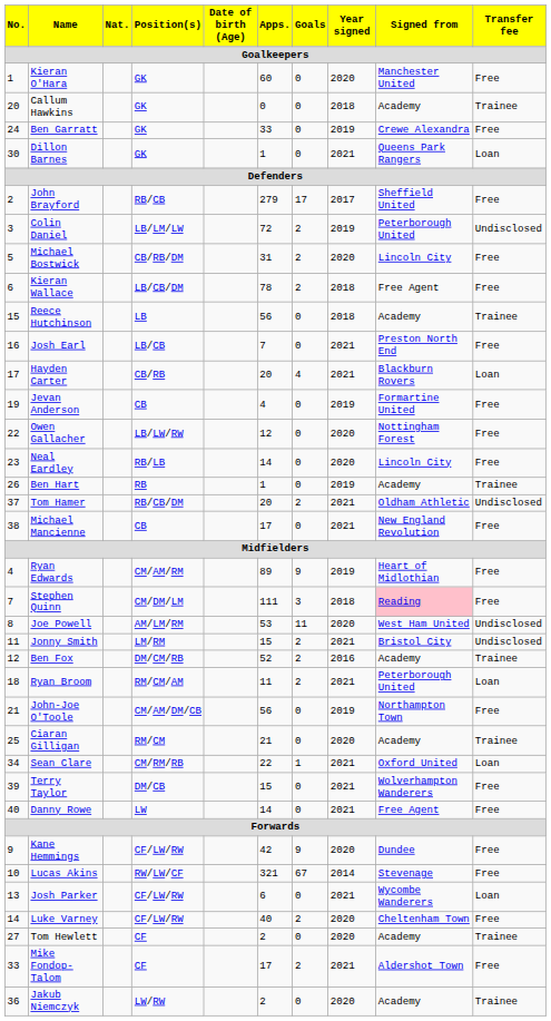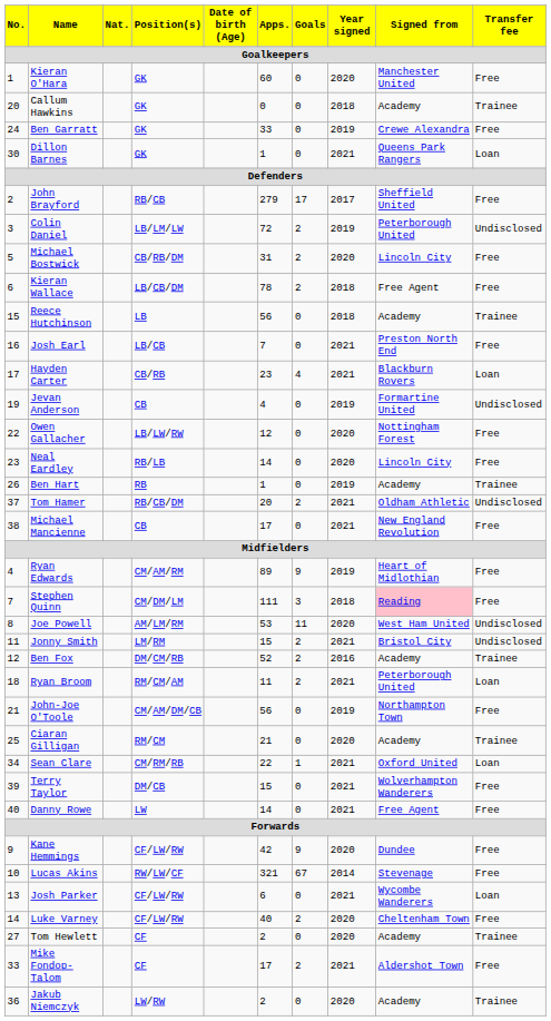 <table class="wikitable" style="font-size:90%;width:100%">
 <tr>
 <th style="background:yellow;color:black">No.</th>
 <th style="background:yellow;color:black">Name</th>
 <th style="background:yellow;color:black">Nat.</th>
 <th style="background:yellow;color:black">Position(s)</th>
 <th style="background:yellow;color:black">Date of birth (Age)</th>
 <th style="background:yellow;color:black">Apps.</th>
 <th style="background:yellow;color:black">Goals</th>
 <th style="background:yellow;color:black">Year signed</th>
 <th style="background:yellow;color:black">Signed from</th>
 <th style="background:yellow;color:black">Transfer fee</th>
 </tr>
 <tr>
 <th colspan=11 style="background:#dcdcdc">Goalkeepers</th>
 </tr>
 <tr>
 <td>1</td>
 <td><a href='#'>Kieran O'Hara</a></td>
 <td></td>
 <td><a href='#'>GK</a></td>
 <td></td>
 <td>60</td>
 <td>0</td>
 <td>2020</td>
 <td> <a href='#'>Manchester United</a></td>
 <td>Free</td>
 </tr>
 <tr>
 <td>20</td>
 <td>Callum Hawkins</td>
 <td></td>
 <td><a href='#'>GK</a></td>
 <td></td>
 <td>0</td>
 <td>0</td>
 <td>2018</td>
 <td>Academy</td>
 <td>Trainee</td>
 </tr>
 <tr>
 <td>24</td>
 <td><a href='#'>Ben Garratt</a></td>
 <td></td>
 <td><a href='#'>GK</a></td>
 <td></td>
 <td>33</td>
 <td>0</td>
 <td>2019</td>
 <td> <a href='#'>Crewe Alexandra</a></td>
 <td>Free</td>
 </tr>
 <tr>
 <td>30</td>
 <td><a href='#'>Dillon Barnes</a></td>
 <td></td>
 <td><a href='#'>GK</a></td>
 <td></td>
 <td>1</td>
 <td>0</td>
 <td>2021</td>
 <td> <a href='#'>Queens Park Rangers</a></td>
 <td>Loan</td>
 </tr>
 <tr>
 <th colspan=11 style="background:#dcdcdc">Defenders</th>
 </tr>
 <tr>
 <td>2</td>
 <td><a href='#'>John Brayford</a></td>
 <td></td>
 <td><a href='#'>RB</a>/<a href='#'>CB</a></td>
 <td></td>
 <td>279</td>
 <td>17</td>
 <td>2017</td>
 <td> <a href='#'>Sheffield United</a></td>
 <td>Free</td>
 </tr>
 <tr>
 <td>3</td>
 <td><a href='#'>Colin Daniel</a></td>
 <td></td>
 <td><a href='#'>LB</a>/<a href='#'>LM</a>/<a href='#'>LW</a></td>
 <td></td>
 <td>72</td>
 <td>2</td>
 <td>2019</td>
 <td> <a href='#'>Peterborough United</a></td>
 <td>Undisclosed</td>
 </tr>
 <tr>
 <td>5</td>
 <td><a href='#'>Michael Bostwick</a></td>
 <td></td>
 <td><a href='#'>CB</a>/<a href='#'>RB</a>/<a href='#'>DM</a></td>
 <td></td>
 <td>31</td>
 <td>2</td>
 <td>2020</td>
 <td> <a href='#'>Lincoln City</a></td>
 <td>Free</td>
 </tr>
 <tr>
 <td>6</td>
 <td><a href='#'>Kieran Wallace</a></td>
 <td></td>
 <td><a href='#'>LB</a>/<a href='#'>CB</a>/<a href='#'>DM</a></td>
 <td></td>
 <td>78</td>
 <td>2</td>
 <td>2018</td>
 <td>Free Agent</td>
 <td>Free</td>
 </tr>
 <tr>
 <td>15</td>
 <td><a href='#'>Reece Hutchinson</a></td>
 <td></td>
 <td><a href='#'>LB</a></td>
 <td></td>
 <td>56</td>
 <td>0</td>
 <td>2018</td>
 <td>Academy</td>
 <td>Trainee</td>
 </tr>
 <tr>
 <td>16</td>
 <td><a href='#'>Josh Earl</a></td>
 <td></td>
 <td><a href='#'>LB</a>/<a href='#'>CB</a></td>
 <td></td>
 <td>7</td>
 <td>0</td>
 <td>2021</td>
 <td> <a href='#'>Preston North End</a></td>
 <td>Free</td>
 </tr>
 <tr>
 <td>17</td>
 <td><a href='#'>Hayden Carter</a></td>
 <td></td>
 <td><a href='#'>CB</a>/<a href='#'>RB</a></td>
 <td></td>
-<td>20</td>
+<td>23</td>
 <td>4</td>
 <td>2021</td>
 <td> <a href='#'>Blackburn Rovers</a></td>
 <td>Loan</td>
 </tr>
 <tr>
 <td>19</td>
 <td><a href='#'>Jevan Anderson</a></td>
 <td></td>
 <td><a href='#'>CB</a></td>
 <td></td>
 <td>4</td>
 <td>0</td>
 <td>2019</td>
 <td> <a href='#'>Formartine United</a></td>
-<td>Free</td>
+<td>Undisclosed</td>
 </tr>
 <tr>
 <td>22</td>
 <td><a href='#'>Owen Gallacher</a></td>
 <td></td>
 <td><a href='#'>LB</a>/<a href='#'>LW</a>/<a href='#'>RW</a></td>
 <td></td>
 <td>12</td>
 <td>0</td>
 <td>2020</td>
 <td> <a href='#'>Nottingham Forest</a></td>
 <td>Free</td>
 </tr>
 <tr>
 <td>23</td>
 <td><a href='#'>Neal Eardley</a></td>
 <td></td>
 <td><a href='#'>RB</a>/<a href='#'>LB</a></td>
 <td></td>
 <td>14</td>
 <td>0</td>
 <td>2020</td>
 <td> <a href='#'>Lincoln City</a></td>
 <td>Free</td>
 </tr>
 <tr>
 <td>26</td>
 <td><a href='#'>Ben Hart</a></td>
 <td></td>
 <td><a href='#'>RB</a></td>
 <td></td>
 <td>1</td>
 <td>0</td>
 <td>2019</td>
 <td>Academy</td>
 <td>Trainee</td>
 </tr>
 <tr>
 <td>37</td>
 <td><a href='#'>Tom Hamer</a></td>
 <td></td>
 <td><a href='#'>RB</a>/<a href='#'>CB</a>/<a href='#'>DM</a></td>
 <td></td>
 <td>20</td>
 <td>2</td>
 <td>2021</td>
 <td> <a href='#'>Oldham Athletic</a></td>
 <td>Undisclosed</td>
 </tr>
 <tr>
 <td>38</td>
 <td><a href='#'>Michael Mancienne</a></td>
 <td></td>
 <td><a href='#'>CB</a></td>
 <td></td>
 <td>17</td>
 <td>0</td>
 <td>2021</td>
 <td> <a href='#'>New England Revolution</a></td>
 <td>Free</td>
 </tr>
 <tr>
 <th colspan=11 style="background:#dcdcdc">Midfielders</th>
 </tr>
 <tr>
 <td>4</td>
 <td><a href='#'>Ryan Edwards</a></td>
 <td></td>
 <td><a href='#'>CM</a>/<a href='#'>AM</a>/<a href='#'>RM</a></td>
 <td></td>
 <td>89</td>
 <td>9</td>
 <td>2019</td>
 <td> <a href='#'>Heart of Midlothian</a></td>
 <td>Free</td>
 </tr>
 <tr>
 <td>7</td>
 <td><a href='#'>Stephen Quinn</a></td>
 <td></td>
 <td><a href='#'>CM</a>/<a href='#'>DM</a>/<a href='#'>LM</a></td>
 <td></td>
 <td>111</td>
 <td>3</td>
 <td>2018</td>
 <td style="background: pink;"> <a href='#'>Reading</a></td>
 <td>Free</td>
 </tr>
 <tr>
 <td>8</td>
 <td><a href='#'>Joe Powell</a></td>
 <td></td>
 <td><a href='#'>AM</a>/<a href='#'>LM</a>/<a href='#'>RM</a></td>
 <td></td>
 <td>53</td>
 <td>11</td>
 <td>2020</td>
 <td> <a href='#'>West Ham United</a></td>
 <td>Undisclosed</td>
 </tr>
 <tr>
 <td>11</td>
 <td><a href='#'>Jonny Smith</a></td>
 <td></td>
 <td><a href='#'>LM</a>/<a href='#'>RM</a></td>
 <td></td>
 <td>15</td>
 <td>2</td>
 <td>2021</td>
 <td> <a href='#'>Bristol City</a></td>
 <td>Undisclosed</td>
 </tr>
 <tr>
 <td>12</td>
 <td><a href='#'>Ben Fox</a></td>
 <td></td>
 <td><a href='#'>DM</a>/<a href='#'>CM</a>/<a href='#'>RB</a></td>
 <td></td>
 <td>52</td>
 <td>2</td>
 <td>2016</td>
 <td>Academy</td>
 <td>Trainee</td>
 </tr>
 <tr>
 <td>18</td>
 <td><a href='#'>Ryan Broom</a></td>
 <td></td>
 <td><a href='#'>RM</a>/<a href='#'>CM</a>/<a href='#'>AM</a></td>
 <td></td>
 <td>11</td>
 <td>2</td>
 <td>2021</td>
 <td> <a href='#'>Peterborough United</a></td>
 <td>Loan</td>
 </tr>
 <tr>
 <td>21</td>
 <td><a href='#'>John-Joe O'Toole</a></td>
 <td></td>
 <td><a href='#'>CM</a>/<a href='#'>AM</a>/<a href='#'>DM</a>/<a href='#'>CB</a></td>
 <td></td>
 <td>56</td>
 <td>0</td>
 <td>2019</td>
 <td> <a href='#'>Northampton Town</a></td>
 <td>Free</td>
 </tr>
 <tr>
 <td>25</td>
 <td><a href='#'>Ciaran Gilligan</a></td>
 <td></td>
 <td><a href='#'>RM</a>/<a href='#'>CM</a></td>
 <td></td>
 <td>21</td>
 <td>0</td>
 <td>2020</td>
 <td>Academy</td>
 <td>Trainee</td>
 </tr>
 <tr>
 <td>34</td>
 <td><a href='#'>Sean Clare</a></td>
 <td></td>
 <td><a href='#'>CM</a>/<a href='#'>RM</a>/<a href='#'>RB</a></td>
 <td></td>
 <td>22</td>
 <td>1</td>
 <td>2021</td>
 <td> <a href='#'>Oxford United</a></td>
 <td>Loan</td>
 </tr>
 <tr>
 <td>39</td>
 <td><a href='#'>Terry Taylor</a></td>
 <td></td>
 <td><a href='#'>DM</a>/<a href='#'>CB</a></td>
 <td></td>
 <td>15</td>
 <td>0</td>
 <td>2021</td>
 <td> <a href='#'>Wolverhampton Wanderers</a></td>
 <td>Free</td>
 </tr>
 <tr>
 <td>40</td>
 <td><a href='#'>Danny Rowe</a></td>
 <td></td>
 <td><a href='#'>LW</a></td>
 <td></td>
 <td>14</td>
 <td>0</td>
 <td>2021</td>
 <td><a href='#'>Free Agent</a></td>
 <td>Free</td>
 </tr>
 <tr>
 <th colspan=11 style="background:#dcdcdc">Forwards</th>
 </tr>
 <tr>
 <td>9</td>
 <td><a href='#'>Kane Hemmings</a></td>
 <td></td>
 <td><a href='#'>CF</a>/<a href='#'>LW</a>/<a href='#'>RW</a></td>
 <td></td>
 <td>42</td>
 <td>9</td>
 <td>2020</td>
 <td> <a href='#'>Dundee</a></td>
 <td>Free</td>
 </tr>
 <tr>
 <td>10</td>
 <td><a href='#'>Lucas Akins</a></td>
 <td></td>
 <td><a href='#'>RW</a>/<a href='#'>LW</a>/<a href='#'>CF</a></td>
 <td></td>
 <td>321</td>
 <td>67</td>
 <td>2014</td>
 <td> <a href='#'>Stevenage</a></td>
 <td>Free</td>
 </tr>
 <tr>
 <td>13</td>
 <td><a href='#'>Josh Parker</a></td>
 <td></td>
 <td><a href='#'>CF</a>/<a href='#'>LW</a>/<a href='#'>RW</a></td>
 <td></td>
 <td>6</td>
 <td>0</td>
 <td>2021</td>
 <td> <a href='#'>Wycombe Wanderers</a></td>
 <td>Loan</td>
 </tr>
 <tr>
 <td>14</td>
 <td><a href='#'>Luke Varney</a></td>
 <td></td>
 <td><a href='#'>CF</a>/<a href='#'>LW</a>/<a href='#'>RW</a></td>
 <td></td>
 <td>40</td>
 <td>2</td>
 <td>2020</td>
 <td> <a href='#'>Cheltenham Town</a></td>
 <td>Free</td>
 </tr>
 <tr>
 <td>27</td>
 <td>Tom Hewlett</td>
 <td></td>
 <td><a href='#'>CF</a></td>
 <td></td>
 <td>2</td>
 <td>0</td>
 <td>2020</td>
 <td>Academy</td>
 <td>Trainee</td>
 </tr>
 <tr>
 <td>33</td>
 <td><a href='#'>Mike Fondop-Talom</a></td>
 <td></td>
 <td><a href='#'>CF</a></td>
 <td></td>
 <td>17</td>
 <td>2</td>
 <td>2021</td>
 <td> <a href='#'>Aldershot Town</a></td>
 <td>Free</td>
 </tr>
 <tr>
 <td>36</td>
 <td><a href='#'>Jakub Niemczyk</a></td>
 <td></td>
 <td><a href='#'>LW</a>/<a href='#'>RW</a></td>
 <td></td>
 <td>2</td>
 <td>0</td>
 <td>2020</td>
 <td>Academy</td>
 <td>Trainee</td>
 </tr>
 </table>
